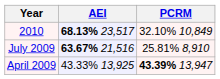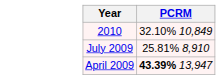 <table class="wikitable" style="float:right; margin:1em;">
 <tr style="background:lightgrey;">
 <th>Year</th>
-<th><a href='#'>AEI</a></th>
 <th><a href='#'>PCRM</a></th>
 </tr>
 <tr>
 <td style="text-align:center; background:#fff3f3;"><a href='#'>2010</a></td>
-<td style="text-align:center; background:#f0f0ff;"><strong>68.13%</strong> <em>23,517</em></td>
 <td style="text-align:center; background:#fff3f3;">32.10% <em>10,849</em></td>
 </tr>
 <tr>
 <td style="text-align:center; background:#fff3f3;"><a href='#'>July 2009</a></td>
-<td style="text-align:center; background:#f0f0ff;"><strong>63.67%</strong> <em>21,516</em></td>
 <td style="text-align:center; background:#fff3f3;">25.81% <em>8,910</em></td>
 </tr>
 <tr>
 <td style="text-align:center; background:#fff3f3;"><a href='#'>April 2009</a></td>
-<td style="text-align:center; background:#f0f0ff;">43.33% <em>13,925</em></td>
 <td style="text-align:center; background:#fff3f3;"><strong>43.39%</strong> <em>13,947</em></td>
 </tr>
 </table>
